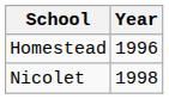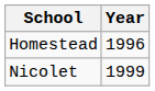 <table class="wikitable">
 <tr>
 <th>School</th>
 <th>Year</th>
 </tr>
 <tr>
 <td>Homestead</td>
 <td>1996</td>
 </tr>
 <tr>
 <td>Nicolet</td>
-<td>1998</td>
+<td>1999</td>
 </tr>
 </table>
